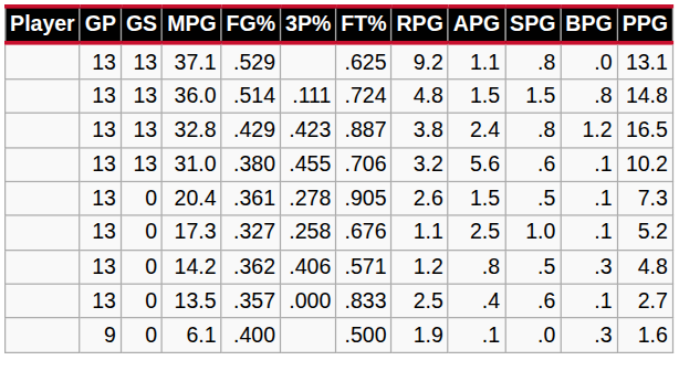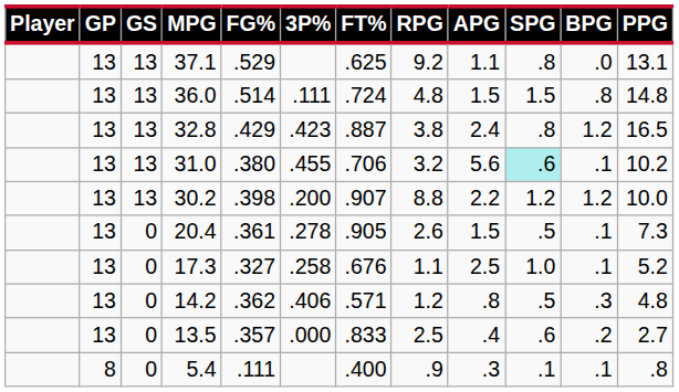 <table class="wikitable sortable" style="text-align:right;">
 <tr>
 <th style="background:#010101; color:#FFFFFF; border-top:#C8102E 3px solid; border-bottom:#C8102E 3px solid;">Player</th>
 <th style="background:#010101; color:#FFFFFF; border-top:#C8102E 3px solid; border-bottom:#C8102E 3px solid;">GP</th>
 <th style="background:#010101; color:#FFFFFF; border-top:#C8102E 3px solid; border-bottom:#C8102E 3px solid;">GS</th>
 <th style="background:#010101; color:#FFFFFF; border-top:#C8102E 3px solid; border-bottom:#C8102E 3px solid;">MPG</th>
 <th style="background:#010101; color:#FFFFFF; border-top:#C8102E 3px solid; border-bottom:#C8102E 3px solid;">FG%</th>
 <th style="background:#010101; color:#FFFFFF; border-top:#C8102E 3px solid; border-bottom:#C8102E 3px solid;">3P%</th>
 <th style="background:#010101; color:#FFFFFF; border-top:#C8102E 3px solid; border-bottom:#C8102E 3px solid;">FT%</th>
 <th style="background:#010101; color:#FFFFFF; border-top:#C8102E 3px solid; border-bottom:#C8102E 3px solid;">RPG</th>
 <th style="background:#010101; color:#FFFFFF; border-top:#C8102E 3px solid; border-bottom:#C8102E 3px solid;">APG</th>
 <th style="background:#010101; color:#FFFFFF; border-top:#C8102E 3px solid; border-bottom:#C8102E 3px solid;">SPG</th>
 <th style="background:#010101; color:#FFFFFF; border-top:#C8102E 3px solid; border-bottom:#C8102E 3px solid;">BPG</th>
 <th style="background:#010101; color:#FFFFFF; border-top:#C8102E 3px solid; border-bottom:#C8102E 3px solid;">PPG</th>
 </tr>
 <tr>
 <td style="text-align:left;"></td>
 <td>13</td>
 <td>13</td>
 <td>37.1</td>
 <td>.529</td>
 <td></td>
 <td>.625</td>
 <td>9.2</td>
 <td>1.1</td>
 <td>.8</td>
 <td>.0</td>
 <td>13.1</td>
 </tr>
 <tr>
 <td style="text-align:left;"></td>
 <td>13</td>
 <td>13</td>
 <td>36.0</td>
 <td>.514</td>
 <td>.111</td>
 <td>.724</td>
 <td>4.8</td>
 <td>1.5</td>
 <td>1.5</td>
 <td>.8</td>
 <td>14.8</td>
 </tr>
 <tr>
 <td style="text-align:left;"></td>
 <td>13</td>
 <td>13</td>
 <td>32.8</td>
 <td>.429</td>
 <td>.423</td>
 <td>.887</td>
 <td>3.8</td>
 <td>2.4</td>
 <td>.8</td>
 <td>1.2</td>
 <td>16.5</td>
 </tr>
 <tr>
 <td style="text-align:left;"></td>
 <td>13</td>
 <td>13</td>
 <td>31.0</td>
 <td>.380</td>
 <td>.455</td>
 <td>.706</td>
 <td>3.2</td>
 <td>5.6</td>
-<td>.6</td>
+<td style="background: paleturquoise;">.6</td>
 <td>.1</td>
 <td>10.2</td>
+</tr>
+<tr>
+<td style="text-align:left;"></td>
+<td>13</td>
+<td>13</td>
+<td>30.2</td>
+<td>.398</td>
+<td>.200</td>
+<td>.907</td>
+<td>8.8</td>
+<td>2.2</td>
+<td>1.2</td>
+<td>1.2</td>
+<td>10.0</td>
 </tr>
 <tr>
 <td style="text-align:left;"></td>
 <td>13</td>
 <td>0</td>
 <td>20.4</td>
 <td>.361</td>
 <td>.278</td>
 <td>.905</td>
 <td>2.6</td>
 <td>1.5</td>
 <td>.5</td>
 <td>.1</td>
 <td>7.3</td>
 </tr>
 <tr>
 <td style="text-align:left;"></td>
 <td>13</td>
 <td>0</td>
 <td>17.3</td>
 <td>.327</td>
 <td>.258</td>
 <td>.676</td>
 <td>1.1</td>
 <td>2.5</td>
 <td>1.0</td>
 <td>.1</td>
 <td>5.2</td>
 </tr>
 <tr>
 <td style="text-align:left;"></td>
 <td>13</td>
 <td>0</td>
 <td>14.2</td>
 <td>.362</td>
 <td>.406</td>
 <td>.571</td>
 <td>1.2</td>
 <td>.8</td>
 <td>.5</td>
 <td>.3</td>
 <td>4.8</td>
 </tr>
 <tr>
 <td style="text-align:left;"></td>
 <td>13</td>
 <td>0</td>
 <td>13.5</td>
 <td>.357</td>
 <td>.000</td>
 <td>.833</td>
 <td>2.5</td>
 <td>.4</td>
 <td>.6</td>
-<td>.1</td>
+<td>.2</td>
 <td>2.7</td>
 </tr>
 <tr>
 <td style="text-align:left;"></td>
-<td>9</td>
+<td>8</td>
 <td>0</td>
-<td>6.1</td>
+<td>5.4</td>
+<td>.111</td>
+<td></td>
 <td>.400</td>
-<td></td>
-<td>.500</td>
-<td>1.9</td>
+<td>.9</td>
+<td>.3</td>
 <td>.1</td>
-<td>.0</td>
-<td>.3</td>
-<td>1.6</td>
+<td>.1</td>
+<td>.8</td>
 </tr>
 </table>
